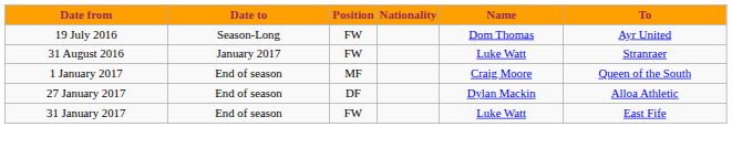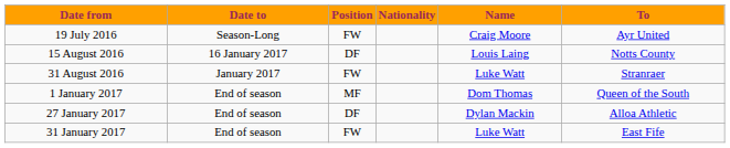 <table class="wikitable"  style="text-align:center; font-size:90%; ">
 <tr>
 <th style="background:#ffa000; color:#98285c; width:200px;">Date from</th>
 <th style="background:#ffa000; color:#98285c; width:200px;">Date to</th>
 <th style="background:#ffa000; color:#98285c; width:45px;">Position</th>
 <th style="background:#ffa000; color:#98285c; width:45px;">Nationality</th>
 <th style="background:#ffa000; color:#98285c; width:150px;">Name</th>
 <th style="background:#ffa000; color:#98285c; width:200px;">To</th>
 </tr>
 <tr>
 <td>19 July 2016</td>
 <td>Season-Long</td>
 <td>FW</td>
 <td></td>
-<td><a href='#'>Dom Thomas</a></td>
+<td><a href='#'>Craig Moore</a></td>
 <td><a href='#'>Ayr United</a></td>
+</tr>
+<tr>
+<td>15 August 2016</td>
+<td>16 January 2017</td>
+<td>DF</td>
+<td></td>
+<td><a href='#'>Louis Laing</a></td>
+<td><a href='#'>Notts County</a></td>
 </tr>
 <tr>
 <td>31 August 2016</td>
 <td>January 2017</td>
 <td>FW</td>
 <td></td>
 <td><a href='#'>Luke Watt</a></td>
 <td><a href='#'>Stranraer</a></td>
 </tr>
 <tr>
 <td>1 January 2017</td>
 <td>End of season</td>
 <td>MF</td>
 <td></td>
-<td><a href='#'>Craig Moore</a></td>
+<td><a href='#'>Dom Thomas</a></td>
 <td><a href='#'>Queen of the South</a></td>
 </tr>
 <tr>
 <td>27 January 2017</td>
 <td>End of season</td>
 <td>DF</td>
 <td></td>
 <td><a href='#'>Dylan Mackin</a></td>
 <td><a href='#'>Alloa Athletic</a></td>
 </tr>
 <tr>
 <td>31 January 2017</td>
 <td>End of season</td>
 <td>FW</td>
 <td></td>
 <td><a href='#'>Luke Watt</a></td>
 <td><a href='#'>East Fife</a></td>
 </tr>
 </table>
